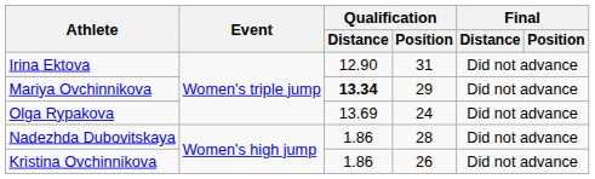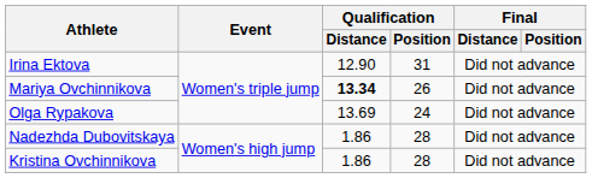 <table class=wikitable style="font-size:90%;">
 <tr>
 <th rowspan=2>Athlete</th>
 <th rowspan=2>Event</th>
 <th colspan=2>Qualification</th>
 <th colspan=2>Final</th>
 </tr>
 <tr style="font-size:95%">
 <th>Distance</th>
 <th>Position</th>
 <th>Distance</th>
 <th>Position</th>
 </tr>
 <tr align=center>
 <td align=left><a href='#'>Irina Ektova</a></td>
 <td align=left rowspan=3><a href='#'>Women's triple jump</a></td>
 <td>12.90</td>
 <td>31</td>
 <td colspan=2>Did not advance</td>
 </tr>
 <tr align=center>
 <td align=left><a href='#'>Mariya Ovchinnikova</a></td>
 <td><strong>13.34</strong></td>
-<td>29</td>
+<td>26</td>
 <td colspan=2>Did not advance</td>
 </tr>
 <tr align=center>
 <td align=left><a href='#'>Olga Rypakova</a></td>
 <td>13.69</td>
 <td>24</td>
 <td colspan=2>Did not advance</td>
 </tr>
 <tr align=center>
 <td align=left><a href='#'>Nadezhda Dubovitskaya</a></td>
 <td align=left rowspan=2><a href='#'>Women's high jump</a></td>
 <td>1.86</td>
 <td>28</td>
 <td colspan=2>Did not advance</td>
 </tr>
 <tr align=center>
 <td align=left><a href='#'>Kristina Ovchinnikova</a></td>
 <td>1.86</td>
-<td>26</td>
+<td>28</td>
 <td colspan=2>Did not advance</td>
 </tr>
 </table>
